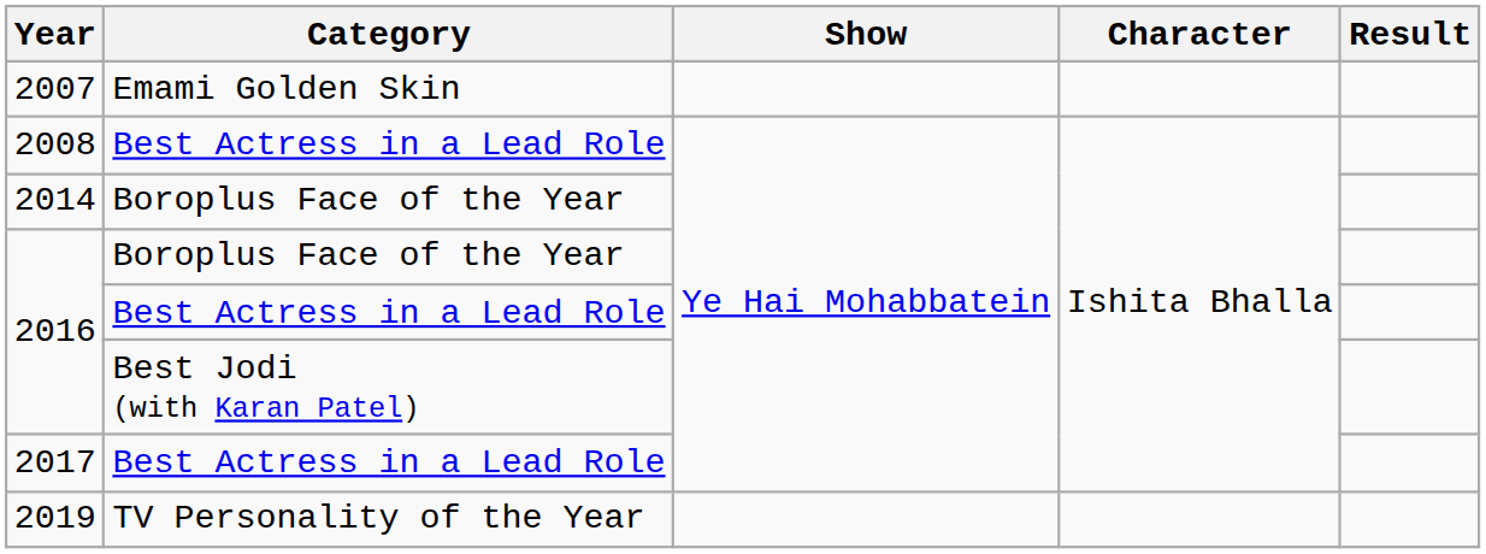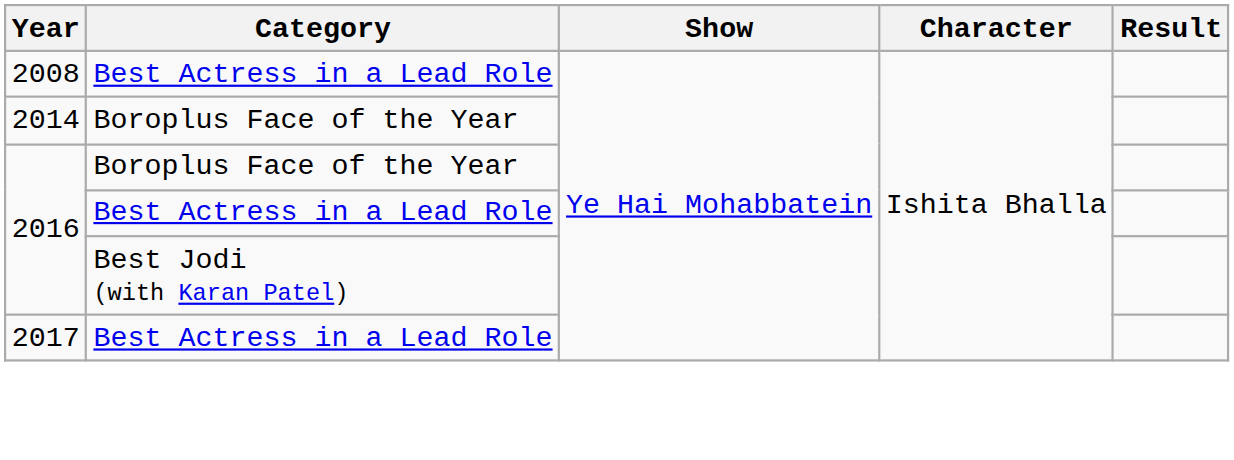 <table class="wikitable sortable">
 <tr>
 <th>Year</th>
 <th>Category</th>
 <th>Show</th>
 <th>Character</th>
 <th>Result</th>
-</tr>
-<tr>
-<td>2007</td>
-<td>Emami Golden Skin</td>
-<td></td>
-<td></td>
-<td></td>
 </tr>
 <tr>
 <td>2008</td>
 <td><a href='#'>Best Actress in a Lead Role</a></td>
 <td rowspan=6><a href='#'>Ye Hai Mohabbatein</a></td>
 <td rowspan=6>Ishita Bhalla</td>
 <td></td>
 </tr>
 <tr>
 <td>2014</td>
 <td>Boroplus Face of the Year</td>
 <td></td>
 </tr>
 <tr>
 <td rowspan="3">2016</td>
 <td>Boroplus Face of the Year</td>
 <td></td>
 </tr>
 <tr>
 <td><a href='#'>Best Actress in a Lead Role</a></td>
 <td></td>
 </tr>
 <tr>
 <td>Best Jodi<br><small>(with <a href='#'>Karan Patel</a>)</small></td>
 <td></td>
 </tr>
 <tr>
 <td>2017</td>
 <td><a href='#'>Best Actress in a Lead Role</a></td>
 <td></td>
 </tr>
-<tr>
-<td>2019</td>
-<td>TV Personality of the Year</td>
-<td></td>
-<td></td>
-<td></td>
-</tr>
 </table>
